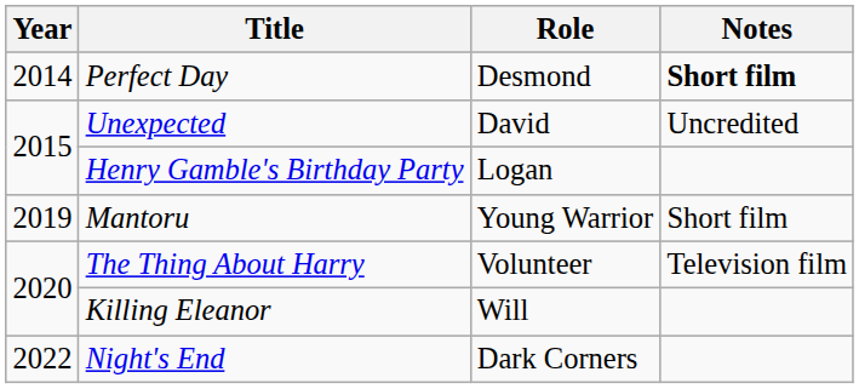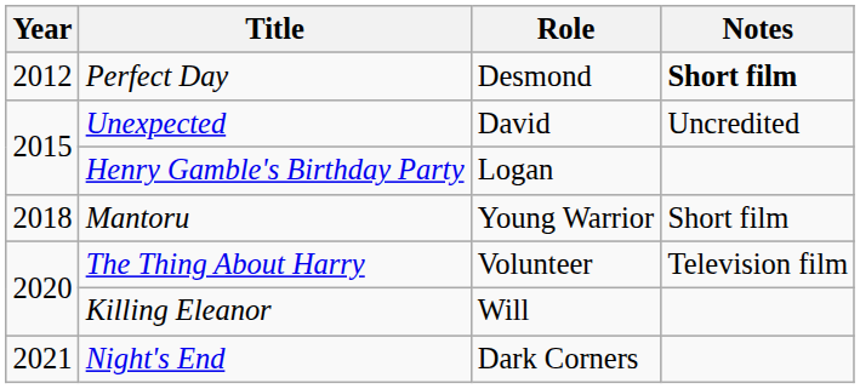 <table class="wikitable sortable">
 <tr>
 <th>Year</th>
 <th>Title</th>
 <th>Role</th>
 <th>Notes</th>
 </tr>
 <tr>
-<td>2014</td>
+<td>2012</td>
 <td><em>Perfect Day</em></td>
 <td>Desmond</td>
 <td><strong>Short film</strong></td>
 </tr>
 <tr>
 <td rowspan=2>2015</td>
 <td><em><a href='#'>Unexpected</a></em></td>
 <td>David</td>
 <td>Uncredited</td>
 </tr>
 <tr>
 <td><em><a href='#'>Henry Gamble's Birthday Party</a></em></td>
 <td>Logan</td>
 <td></td>
 </tr>
 <tr>
-<td>2019</td>
+<td>2018</td>
 <td><em>Mantoru</em></td>
 <td>Young Warrior</td>
 <td>Short film</td>
 </tr>
 <tr>
 <td rowspan=2>2020</td>
 <td><em><a href='#'>The Thing About Harry</a></em></td>
 <td>Volunteer</td>
 <td>Television film</td>
 </tr>
 <tr>
 <td><em>Killing Eleanor</em></td>
 <td>Will</td>
 <td></td>
 </tr>
 <tr>
-<td>2022</td>
+<td>2021</td>
 <td><em><a href='#'>Night's End</a></em></td>
 <td>Dark Corners</td>
 <td></td>
 </tr>
 </table>
